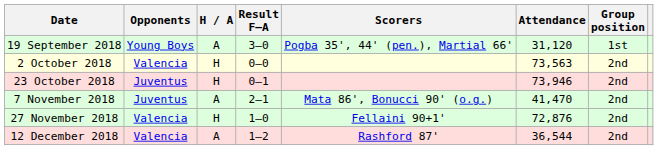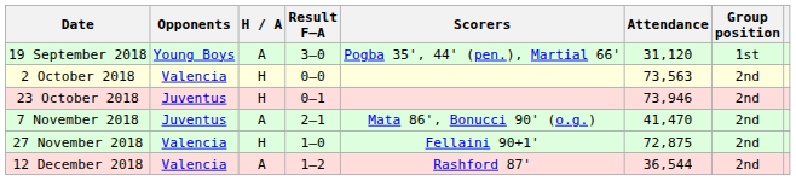 <table class="wikitable" style="text-align:center">
 <tr>
 <th>Date</th>
 <th>Opponents</th>
 <th>H / A</th>
 <th>Result<br>F–A</th>
 <th>Scorers</th>
 <th>Attendance</th>
 <th>Group<br>position</th>
 <th></th>
 </tr>
 <tr bgcolor="#ddffdd">
 <td>19 September 2018</td>
 <td><a href='#'>Young Boys</a></td>
 <td>A</td>
 <td>3–0</td>
 <td><a href='#'>Pogba</a> 35', 44' (<a href='#'>pen.</a>), <a href='#'>Martial</a> 66'</td>
 <td>31,120</td>
 <td>1st</td>
 <td></td>
 </tr>
 <tr bgcolor="#ffffdd">
 <td>2 October 2018</td>
 <td><a href='#'>Valencia</a></td>
 <td>H</td>
 <td>0–0</td>
 <td></td>
 <td>73,563</td>
 <td>2nd</td>
 <td></td>
 </tr>
 <tr bgcolor="#ffdddd">
 <td>23 October 2018</td>
 <td><a href='#'>Juventus</a></td>
 <td>H</td>
 <td>0–1</td>
 <td></td>
 <td>73,946</td>
 <td>2nd</td>
 <td></td>
 </tr>
 <tr bgcolor="#ddffdd">
 <td>7 November 2018</td>
 <td><a href='#'>Juventus</a></td>
 <td>A</td>
 <td>2–1</td>
 <td><a href='#'>Mata</a> 86', <a href='#'>Bonucci</a> 90' (<a href='#'>o.g.</a>)</td>
 <td>41,470</td>
 <td>2nd</td>
 <td></td>
 </tr>
 <tr bgcolor="#ddffdd">
 <td>27 November 2018</td>
 <td><a href='#'>Valencia</a></td>
 <td>H</td>
 <td>1–0</td>
 <td><a href='#'>Fellaini</a> 90+1'</td>
-<td>72,876</td>
+<td>72,875</td>
 <td>2nd</td>
 <td></td>
 </tr>
 <tr bgcolor="#ffdddd">
 <td>12 December 2018</td>
 <td><a href='#'>Valencia</a></td>
 <td>A</td>
 <td>1–2</td>
 <td><a href='#'>Rashford</a> 87'</td>
 <td>36,544</td>
 <td>2nd</td>
 <td></td>
 </tr>
 </table>
